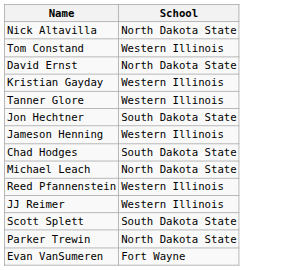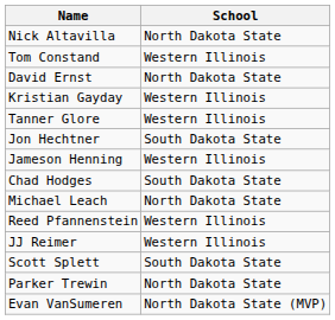 <table class=wikitable>
 <tr>
 <th>Name</th>
 <th>School</th>
 </tr>
 <tr>
 <td>Nick Altavilla</td>
 <td>North Dakota State</td>
 </tr>
 <tr>
 <td>Tom Constand</td>
 <td>Western Illinois</td>
 </tr>
 <tr>
 <td>David Ernst</td>
 <td>North Dakota State</td>
 </tr>
 <tr>
 <td>Kristian Gayday</td>
 <td>Western Illinois</td>
 </tr>
 <tr>
 <td>Tanner Glore</td>
 <td>Western Illinois</td>
 </tr>
 <tr>
 <td>Jon Hechtner</td>
 <td>South Dakota State</td>
 </tr>
 <tr>
 <td>Jameson Henning</td>
 <td>Western Illinois</td>
 </tr>
 <tr>
 <td>Chad Hodges</td>
 <td>South Dakota State</td>
 </tr>
 <tr>
 <td>Michael Leach</td>
 <td>North Dakota State</td>
 </tr>
 <tr>
 <td>Reed Pfannenstein</td>
 <td>Western Illinois</td>
 </tr>
 <tr>
 <td>JJ Reimer</td>
 <td>Western Illinois</td>
 </tr>
 <tr>
 <td>Scott Splett</td>
 <td>South Dakota State</td>
 </tr>
 <tr>
 <td>Parker Trewin</td>
 <td>North Dakota State</td>
 </tr>
 <tr>
 <td>Evan VanSumeren</td>
-<td>Fort Wayne</td>
+<td>North Dakota State (MVP)</td>
 </tr>
 </table>
